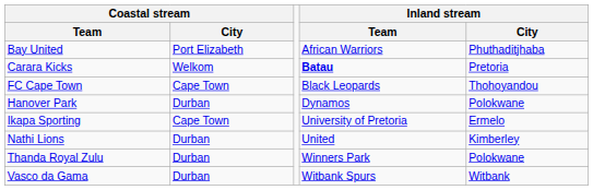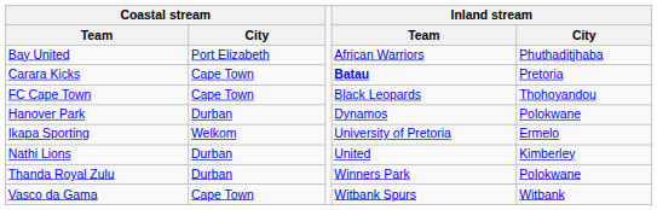 <table class="wikitable">
 <tr>
 <th colspan="2" style="width:400px;">Coastal stream</th>
 <td rowspan="10"></td>
 <th colspan="2" style="width:400px;">Inland stream</th>
 </tr>
 <tr>
 <th>Team</th>
 <th>City</th>
 <th>Team</th>
 <th>City</th>
 </tr>
 <tr>
 <td><a href='#'>Bay United</a></td>
 <td><a href='#'>Port Elizabeth</a></td>
 <td><a href='#'>African Warriors</a></td>
 <td><a href='#'>Phuthaditjhaba</a></td>
 </tr>
 <tr>
 <td><a href='#'>Carara Kicks</a></td>
-<td><a href='#'>Welkom</a></td>
+<td><a href='#'>Cape Town</a></td>
 <td><strong><a href='#'>Batau</a></strong></td>
 <td><a href='#'>Pretoria</a></td>
 </tr>
 <tr>
 <td><a href='#'>FC Cape Town</a></td>
 <td><a href='#'>Cape Town</a></td>
 <td><a href='#'>Black Leopards</a></td>
 <td><a href='#'>Thohoyandou</a></td>
 </tr>
 <tr>
 <td><a href='#'>Hanover Park</a></td>
 <td><a href='#'>Durban</a></td>
 <td><a href='#'>Dynamos</a></td>
 <td><a href='#'>Polokwane</a></td>
 </tr>
 <tr>
 <td><a href='#'>Ikapa Sporting</a></td>
-<td><a href='#'>Cape Town</a></td>
+<td><a href='#'>Welkom</a></td>
 <td><a href='#'>University of Pretoria</a></td>
 <td><a href='#'>Ermelo</a></td>
 </tr>
 <tr>
 <td><a href='#'>Nathi Lions</a></td>
 <td><a href='#'>Durban</a></td>
 <td><a href='#'>United</a></td>
 <td><a href='#'>Kimberley</a></td>
 </tr>
 <tr>
 <td><a href='#'>Thanda Royal Zulu</a></td>
 <td><a href='#'>Durban</a></td>
 <td><a href='#'>Winners Park</a></td>
 <td><a href='#'>Polokwane</a></td>
 </tr>
 <tr>
 <td><a href='#'>Vasco da Gama</a></td>
-<td><a href='#'>Durban</a></td>
+<td><a href='#'>Cape Town</a></td>
 <td><a href='#'>Witbank Spurs</a></td>
 <td><a href='#'>Witbank</a></td>
 </tr>
 </table>
